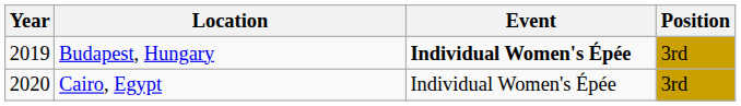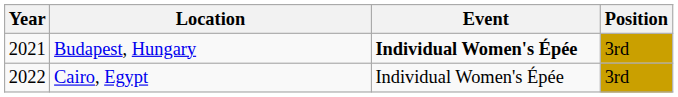 <table class="wikitable sortable">
 <tr>
 <th>Year</th>
 <th style="width:17em">Location</th>
 <th style="width:12em">Event</th>
 <th>Position</th>
 </tr>
 <tr>
-<td>2019</td>
+<td>2021</td>
 <td rowspan="1" align="left"> <a href='#'>Budapest</a>, <a href='#'>Hungary</a></td>
 <td><strong>Individual Women's Épée</strong></td>
 <td bgcolor="caramel">3rd</td>
 </tr>
 <tr>
-<td>2020</td>
+<td>2022</td>
 <td rowspan="1" align="left"> <a href='#'>Cairo</a>, <a href='#'>Egypt</a></td>
 <td>Individual Women's Épée</td>
 <td bgcolor="caramel">3rd</td>
 </tr>
 </table>
